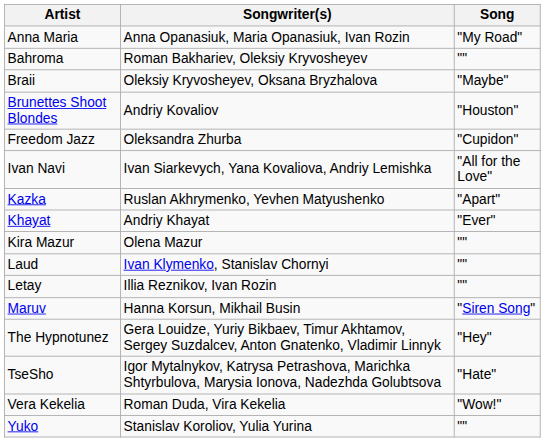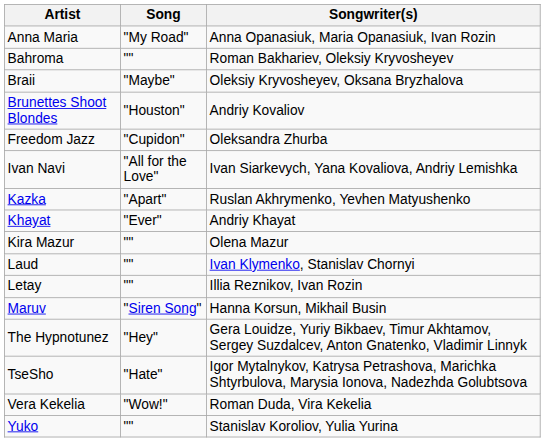 <table class="sortable wikitable" style="margin: 1em auto 1em auto;">
 <tr>
 <th>Artist</th>
+<th>Song</th>
 <th>Songwriter(s)</th>
-<th>Song</th>
 </tr>
 <tr>
 <td>Anna Maria</td>
+<td>"My Road"</td>
 <td>Anna Opanasiuk, Maria Opanasiuk, Ivan Rozin</td>
-<td>"My Road"</td>
 </tr>
 <tr>
 <td>Bahroma</td>
+<td>"" </td>
 <td>Roman Bakhariev, Oleksiy Kryvosheyev</td>
-<td>"" </td>
 </tr>
 <tr>
 <td>Braii</td>
+<td>"Maybe"</td>
 <td>Oleksiy Kryvosheyev, Oksana Bryzhalova</td>
-<td>"Maybe"</td>
 </tr>
 <tr>
 <td><a href='#'>Brunettes Shoot Blondes</a></td>
+<td>"Houston"</td>
 <td>Andriy Kovaliov</td>
-<td>"Houston"</td>
 </tr>
 <tr>
 <td>Freedom Jazz</td>
+<td>"Cupidon"</td>
 <td>Oleksandra Zhurba</td>
-<td>"Cupidon"</td>
 </tr>
 <tr>
 <td>Ivan Navi</td>
+<td>"All for the Love"</td>
 <td>Ivan Siarkevych, Yana Kovaliova, Andriy Lemishka</td>
-<td>"All for the Love"</td>
 </tr>
 <tr>
 <td><a href='#'>Kazka</a></td>
+<td>"Apart"</td>
 <td>Ruslan Akhrymenko, Yevhen Matyushenko</td>
-<td>"Apart"</td>
 </tr>
 <tr>
 <td><a href='#'>Khayat</a></td>
+<td>"Ever"</td>
 <td>Andriy Khayat</td>
-<td>"Ever"</td>
 </tr>
 <tr>
 <td>Kira Mazur</td>
+<td>"" </td>
 <td>Olena Mazur</td>
-<td>"" </td>
 </tr>
 <tr>
 <td>Laud</td>
+<td>"" </td>
 <td><a href='#'>Ivan Klymenko</a>, Stanislav Chornyi</td>
-<td>"" </td>
 </tr>
 <tr>
 <td>Letay</td>
+<td>"" </td>
 <td>Illia Reznikov, Ivan Rozin</td>
-<td>"" </td>
 </tr>
 <tr>
 <td><a href='#'>Maruv</a></td>
+<td>"<a href='#'>Siren Song</a>"</td>
 <td>Hanna Korsun, Mikhail Busin</td>
-<td>"<a href='#'>Siren Song</a>"</td>
 </tr>
 <tr>
 <td data-sort-value="Hypnotunez, The">The Hypnotunez</td>
+<td>"Hey"</td>
 <td>Gera Louidze, Yuriy Bikbaev, Timur Akhtamov, Sergey Suzdalcev, Anton Gnatenko, Vladimir Linnyk</td>
-<td>"Hey"</td>
 </tr>
 <tr>
 <td>TseSho</td>
+<td>"Hate"</td>
 <td>Igor Mytalnykov, Katrysa Petrashova, Marichka Shtyrbulova, Marysia Ionova, Nadezhda Golubtsova</td>
-<td>"Hate"</td>
 </tr>
 <tr>
 <td>Vera Kekelia</td>
+<td>"Wow!"</td>
 <td>Roman Duda, Vira Kekelia</td>
-<td>"Wow!"</td>
 </tr>
 <tr>
 <td><a href='#'>Yuko</a></td>
+<td>"" </td>
 <td>Stanislav Koroliov, Yulia Yurina</td>
-<td>"" </td>
 </tr>
 </table>
